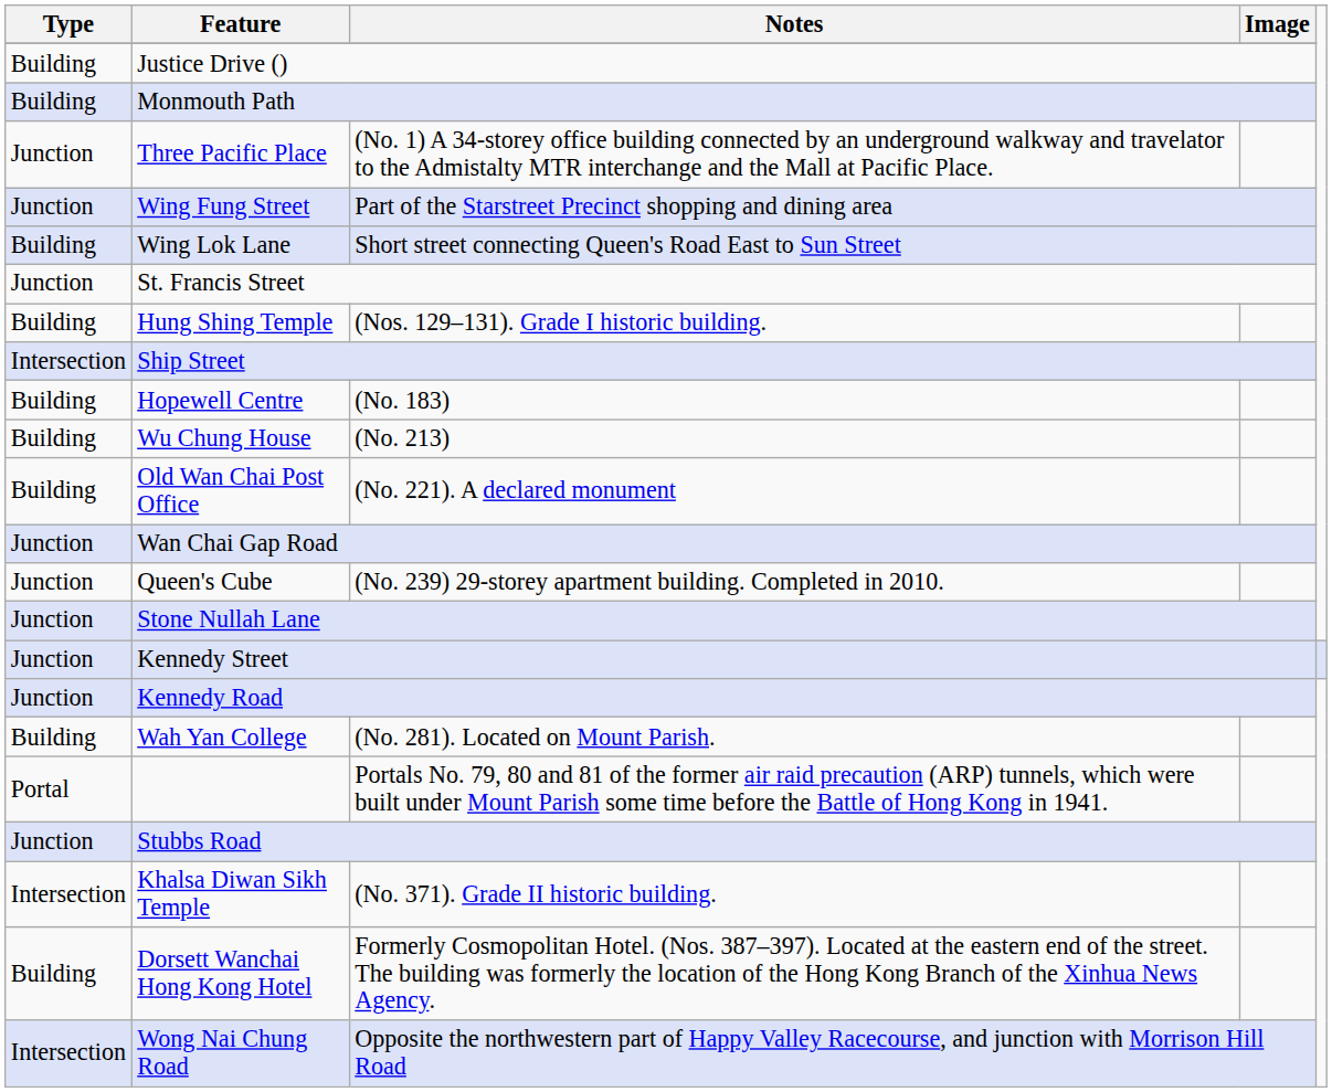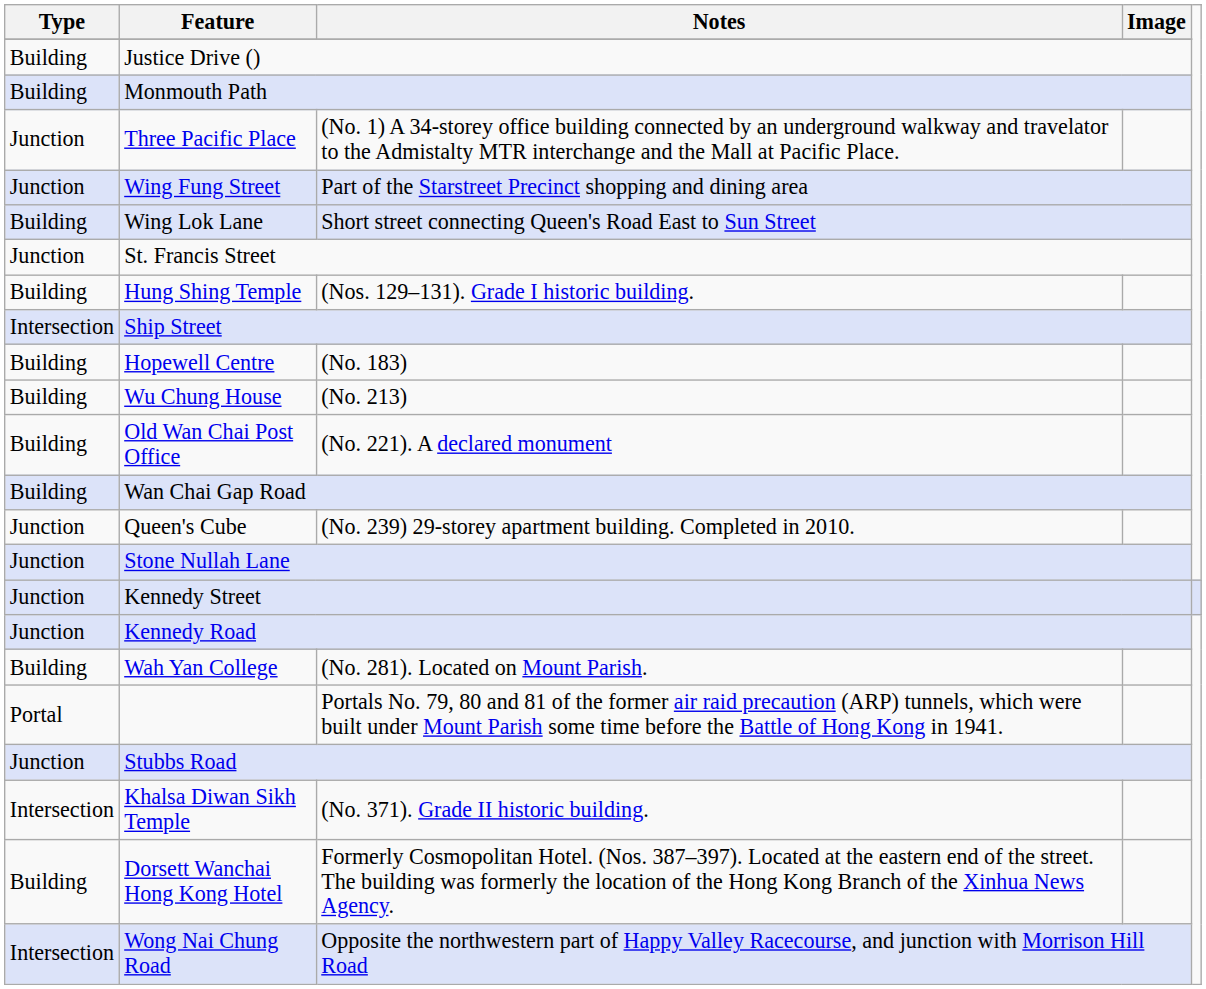 <table class=wikitable>
 <tr>
 <th>Type</th>
 <th>Feature</th>
 <th>Notes</th>
 <th>Image</th>
 </tr>
 <tr style="background:#dce3f9;">
 </tr>
 <tr>
 <td>Building</td>
 <td colspan=3>Justice Drive ()</td>
 </tr>
 <tr style="background:#dce3f9;">
 <td>Building</td>
 <td colspan=3>Monmouth Path </td>
 </tr>
 <tr>
 <td>Junction</td>
 <td><a href='#'>Three Pacific Place</a></td>
 <td>(No. 1) A 34-storey office building connected by an underground walkway and travelator to the Admistalty MTR interchange and the Mall at Pacific Place.</td>
 <td></td>
 </tr>
 <tr style="background:#dce3f9;">
 <td>Junction</td>
 <td><a href='#'>Wing Fung Street</a></td>
 <td colspan=2>Part of the <a href='#'>Starstreet Precinct</a> shopping and dining area</td>
 </tr>
 <tr style="background:#dce3f9;">
 <td>Building</td>
 <td>Wing Lok Lane </td>
 <td colspan=2>Short street connecting Queen's Road East to <a href='#'>Sun Street</a></td>
 </tr>
 <tr>
 <td>Junction</td>
 <td colspan=3>St. Francis Street</td>
 </tr>
 <tr>
 <td>Building</td>
 <td><a href='#'>Hung Shing Temple</a></td>
 <td>(Nos. 129–131). <a href='#'>Grade I historic building</a>.</td>
 <td></td>
 </tr>
 <tr style="background:#dce3f9;">
 <td>Intersection</td>
 <td colspan=3><a href='#'>Ship Street</a></td>
 </tr>
 <tr>
 <td>Building</td>
 <td><a href='#'>Hopewell Centre</a></td>
 <td>(No. 183)</td>
 <td></td>
 </tr>
 <tr>
 <td>Building</td>
 <td><a href='#'>Wu Chung House</a></td>
 <td>(No. 213)</td>
 <td></td>
 </tr>
 <tr>
 <td>Building</td>
 <td><a href='#'>Old Wan Chai Post Office</a></td>
 <td>(No. 221). A <a href='#'>declared monument</a></td>
 <td></td>
 </tr>
 <tr style="background:#dce3f9;">
-<td>Junction</td>
+<td>Building</td>
 <td colspan=3>Wan Chai Gap Road </td>
 </tr>
 <tr>
 <td>Junction</td>
 <td>Queen's Cube</td>
 <td>(No. 239) 29-storey apartment building. Completed in 2010.</td>
 <td></td>
 </tr>
 <tr style="background:#dce3f9;">
 <td>Junction</td>
 <td colspan=3><a href='#'>Stone Nullah Lane</a></td>
 </tr>
 <tr style="background:#dce3f9;">
 <td>Junction</td>
 <td colspan=3>Kennedy Street </td>
 <td></td>
 </tr>
 <tr style="background:#dce3f9;">
 <td>Junction</td>
 <td colspan=3><a href='#'>Kennedy Road</a></td>
 </tr>
 <tr>
 <td>Building</td>
 <td><a href='#'>Wah Yan College</a></td>
 <td>(No. 281). Located on <a href='#'>Mount Parish</a>.</td>
 <td></td>
 </tr>
 <tr>
 <td>Portal</td>
 <td></td>
 <td>Portals No. 79, 80 and 81 of the former <a href='#'>air raid precaution</a> (ARP) tunnels, which were built under <a href='#'>Mount Parish</a> some time before the <a href='#'>Battle of Hong Kong</a> in 1941.</td>
 <td></td>
 </tr>
 <tr style="background:#dce3f9;">
 <td>Junction</td>
 <td colspan=3><a href='#'>Stubbs Road</a></td>
 </tr>
 <tr>
 <td>Intersection</td>
 <td><a href='#'>Khalsa Diwan Sikh Temple</a></td>
 <td>(No. 371). <a href='#'>Grade II historic building</a>.</td>
 <td></td>
 </tr>
 <tr>
 <td>Building</td>
 <td><a href='#'>Dorsett Wanchai Hong Kong Hotel</a></td>
 <td>Formerly Cosmopolitan Hotel. (Nos. 387–397). Located at the eastern end of the street. The building was formerly the location of the Hong Kong Branch of the <a href='#'>Xinhua News Agency</a>.</td>
 <td></td>
 </tr>
 <tr style="background:#dce3f9;">
 <td>Intersection</td>
 <td><a href='#'>Wong Nai Chung Road</a></td>
 <td colspan=2>Opposite the northwestern part of <a href='#'>Happy Valley Racecourse</a>, and junction with <a href='#'>Morrison Hill Road</a></td>
 </tr>
 </table>
